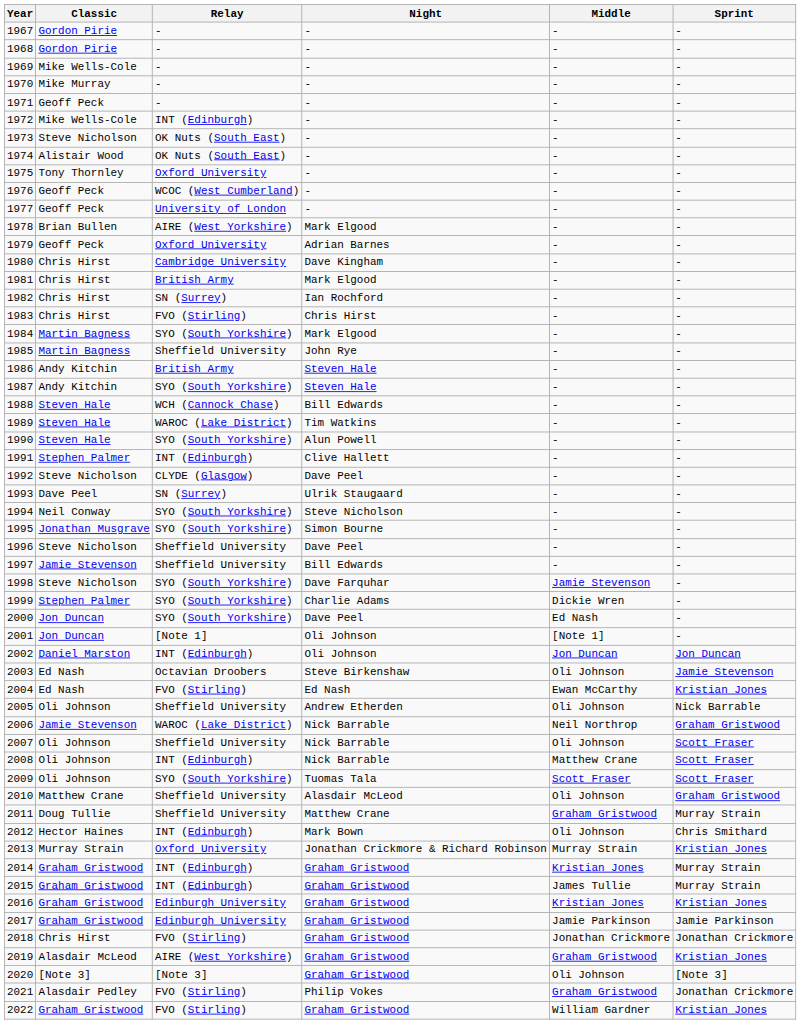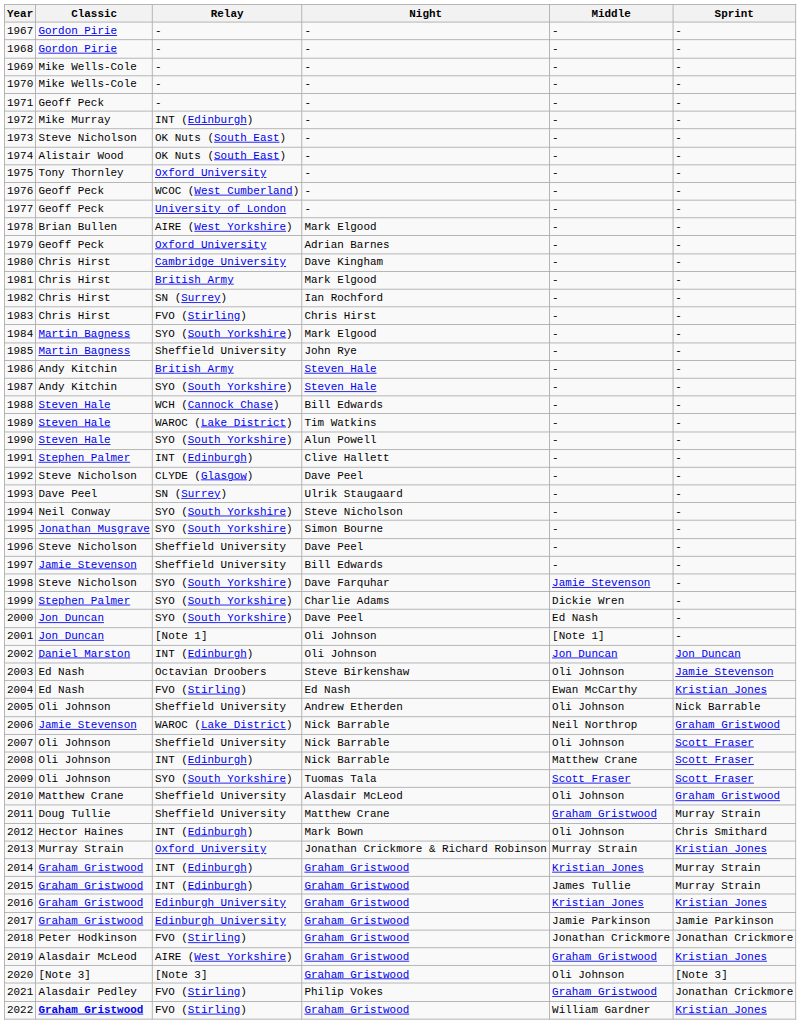 <table class=wikitable>
 <tr valign=top>
 <th>Year</th>
 <th>Classic</th>
 <th>Relay</th>
 <th>Night</th>
 <th>Middle</th>
 <th>Sprint</th>
 </tr>
 <tr valign=top>
 <td>1967</td>
 <td><a href='#'>Gordon Pirie</a></td>
 <td>-</td>
 <td>-</td>
 <td>-</td>
 <td>-</td>
 </tr>
 <tr valign=top>
 <td>1968</td>
 <td><a href='#'>Gordon Pirie</a></td>
 <td>-</td>
 <td>-</td>
 <td>-</td>
 <td>-</td>
 </tr>
 <tr valign=top>
 <td>1969</td>
 <td>Mike Wells-Cole</td>
 <td>-</td>
 <td>-</td>
 <td>-</td>
 <td>-</td>
 </tr>
 <tr valign=top>
 <td>1970</td>
-<td>Mike Murray</td>
+<td>Mike Wells-Cole</td>
 <td>-</td>
 <td>-</td>
 <td>-</td>
 <td>-</td>
 </tr>
 <tr valign=top>
 <td>1971</td>
 <td>Geoff Peck</td>
 <td>-</td>
 <td>-</td>
 <td>-</td>
 <td>-</td>
 </tr>
 <tr valign=top>
 <td>1972</td>
-<td>Mike Wells-Cole</td>
+<td>Mike Murray</td>
 <td>INT (<a href='#'>Edinburgh</a>)</td>
 <td>-</td>
 <td>-</td>
 <td>-</td>
 </tr>
 <tr valign=top>
 <td>1973</td>
 <td>Steve Nicholson</td>
 <td>OK Nuts (<a href='#'>South East</a>)</td>
 <td>-</td>
 <td>-</td>
 <td>-</td>
 </tr>
 <tr valign=top>
 <td>1974</td>
 <td>Alistair Wood</td>
 <td>OK Nuts (<a href='#'>South East</a>)</td>
 <td>-</td>
 <td>-</td>
 <td>-</td>
 </tr>
 <tr valign=top>
 <td>1975</td>
 <td>Tony Thornley</td>
 <td><a href='#'>Oxford University</a></td>
 <td>-</td>
 <td>-</td>
 <td>-</td>
 </tr>
 <tr valign=top>
 <td>1976</td>
 <td>Geoff Peck</td>
 <td>WCOC (<a href='#'>West Cumberland</a>)</td>
 <td>-</td>
 <td>-</td>
 <td>-</td>
 </tr>
 <tr valign=top>
 <td>1977</td>
 <td>Geoff Peck</td>
 <td><a href='#'>University of London</a></td>
 <td>-</td>
 <td>-</td>
 <td>-</td>
 </tr>
 <tr valign=top>
 <td>1978</td>
 <td>Brian Bullen</td>
 <td>AIRE (<a href='#'>West Yorkshire</a>)</td>
 <td>Mark Elgood</td>
 <td>-</td>
 <td>-</td>
 </tr>
 <tr valign=top>
 <td>1979</td>
 <td>Geoff Peck</td>
 <td><a href='#'>Oxford University</a></td>
 <td>Adrian Barnes</td>
 <td>-</td>
 <td>-</td>
 </tr>
 <tr valign=top>
 <td>1980</td>
 <td>Chris Hirst</td>
 <td><a href='#'>Cambridge University</a></td>
 <td>Dave Kingham</td>
 <td>-</td>
 <td>-</td>
 </tr>
 <tr valign=top>
 <td>1981</td>
 <td>Chris Hirst</td>
 <td><a href='#'>British Army</a></td>
 <td>Mark Elgood</td>
 <td>-</td>
 <td>-</td>
 </tr>
 <tr valign=top>
 <td>1982</td>
 <td>Chris Hirst</td>
 <td>SN (<a href='#'>Surrey</a>)</td>
 <td>Ian Rochford</td>
 <td>-</td>
 <td>-</td>
 </tr>
 <tr valign=top>
 <td>1983</td>
 <td>Chris Hirst</td>
 <td>FVO (<a href='#'>Stirling</a>)</td>
 <td>Chris Hirst</td>
 <td>-</td>
 <td>-</td>
 </tr>
 <tr valign=top>
 <td>1984</td>
 <td><a href='#'>Martin Bagness</a></td>
 <td>SYO (<a href='#'>South Yorkshire</a>)</td>
 <td>Mark Elgood</td>
 <td>-</td>
 <td>-</td>
 </tr>
 <tr valign=top>
 <td>1985</td>
 <td><a href='#'>Martin Bagness</a></td>
 <td>Sheffield University</td>
 <td>John Rye</td>
 <td>-</td>
 <td>-</td>
 </tr>
 <tr valign=top>
 <td>1986</td>
 <td>Andy Kitchin</td>
 <td><a href='#'>British Army</a></td>
 <td><a href='#'>Steven Hale</a></td>
 <td>-</td>
 <td>-</td>
 </tr>
 <tr valign=top>
 <td>1987</td>
 <td>Andy Kitchin</td>
 <td>SYO (<a href='#'>South Yorkshire</a>)</td>
 <td><a href='#'>Steven Hale</a></td>
 <td>-</td>
 <td>-</td>
 </tr>
 <tr valign=top>
 <td>1988</td>
 <td><a href='#'>Steven Hale</a></td>
 <td>WCH (<a href='#'>Cannock Chase</a>)</td>
 <td>Bill Edwards</td>
 <td>-</td>
 <td>-</td>
 </tr>
 <tr valign=top>
 <td>1989</td>
 <td><a href='#'>Steven Hale</a></td>
 <td>WAROC (<a href='#'>Lake District</a>)</td>
 <td>Tim Watkins</td>
 <td>-</td>
 <td>-</td>
 </tr>
 <tr valign=top>
 <td>1990</td>
 <td><a href='#'>Steven Hale</a></td>
 <td>SYO (<a href='#'>South Yorkshire</a>)</td>
 <td>Alun Powell</td>
 <td>-</td>
 <td>-</td>
 </tr>
 <tr valign=top>
 <td>1991</td>
 <td><a href='#'>Stephen Palmer</a></td>
 <td>INT (<a href='#'>Edinburgh</a>)</td>
 <td>Clive Hallett</td>
 <td>-</td>
 <td>-</td>
 </tr>
 <tr valign=top>
 <td>1992</td>
 <td>Steve Nicholson</td>
 <td>CLYDE (<a href='#'>Glasgow</a>)</td>
 <td>Dave Peel</td>
 <td>-</td>
 <td>-</td>
 </tr>
 <tr valign=top>
 <td>1993</td>
 <td>Dave Peel</td>
 <td>SN (<a href='#'>Surrey</a>)</td>
 <td>Ulrik Staugaard</td>
 <td>-</td>
 <td>-</td>
 </tr>
 <tr valign=top>
 <td>1994</td>
 <td>Neil Conway</td>
 <td>SYO (<a href='#'>South Yorkshire</a>)</td>
 <td>Steve Nicholson</td>
 <td>-</td>
 <td>-</td>
 </tr>
 <tr valign=top>
 <td>1995</td>
 <td><a href='#'>Jonathan Musgrave</a></td>
 <td>SYO (<a href='#'>South Yorkshire</a>)</td>
 <td>Simon Bourne</td>
 <td>-</td>
 <td>-</td>
 </tr>
 <tr valign=top>
 <td>1996</td>
 <td>Steve Nicholson</td>
 <td>Sheffield University</td>
 <td>Dave Peel</td>
 <td>-</td>
 <td>-</td>
 </tr>
 <tr valign=top>
 <td>1997</td>
 <td><a href='#'>Jamie Stevenson</a></td>
 <td>Sheffield University</td>
 <td>Bill Edwards</td>
 <td>-</td>
 <td>-</td>
 </tr>
 <tr valign=top>
 <td>1998</td>
 <td>Steve Nicholson</td>
 <td>SYO (<a href='#'>South Yorkshire</a>)</td>
 <td>Dave Farquhar</td>
 <td><a href='#'>Jamie Stevenson</a></td>
 <td>-</td>
 </tr>
 <tr valign=top>
 <td>1999</td>
 <td><a href='#'>Stephen Palmer</a></td>
 <td>SYO (<a href='#'>South Yorkshire</a>)</td>
 <td>Charlie Adams</td>
 <td>Dickie Wren</td>
 <td>-</td>
 </tr>
 <tr valign=top>
 <td>2000</td>
 <td><a href='#'>Jon Duncan</a></td>
 <td>SYO (<a href='#'>South Yorkshire</a>)</td>
 <td>Dave Peel</td>
 <td>Ed Nash</td>
 <td>-</td>
 </tr>
 <tr valign=top>
 <td>2001</td>
 <td><a href='#'>Jon Duncan</a></td>
 <td>[Note 1]</td>
 <td>Oli Johnson</td>
 <td>[Note 1]</td>
 <td>-</td>
 </tr>
 <tr valign=top>
 <td>2002</td>
 <td><a href='#'>Daniel Marston</a></td>
 <td>INT (<a href='#'>Edinburgh</a>)</td>
 <td>Oli Johnson</td>
 <td><a href='#'>Jon Duncan</a></td>
 <td><a href='#'>Jon Duncan</a></td>
 </tr>
 <tr valign=top>
 <td>2003</td>
 <td>Ed Nash</td>
 <td>Octavian Droobers</td>
 <td>Steve Birkenshaw</td>
 <td>Oli Johnson</td>
 <td><a href='#'>Jamie Stevenson</a></td>
 </tr>
 <tr valign=top>
 <td>2004</td>
 <td>Ed Nash</td>
 <td>FVO (<a href='#'>Stirling</a>)</td>
 <td>Ed Nash</td>
 <td>Ewan McCarthy</td>
 <td><a href='#'>Kristian Jones</a></td>
 </tr>
 <tr valign=top>
 <td>2005</td>
 <td>Oli Johnson</td>
 <td>Sheffield University</td>
 <td>Andrew Etherden</td>
 <td>Oli Johnson</td>
 <td>Nick Barrable</td>
 </tr>
 <tr valign=top>
 <td>2006</td>
 <td><a href='#'>Jamie Stevenson</a></td>
 <td>WAROC (<a href='#'>Lake District</a>)</td>
 <td>Nick Barrable</td>
 <td>Neil Northrop</td>
 <td><a href='#'>Graham Gristwood</a></td>
 </tr>
 <tr valign=top>
 <td>2007</td>
 <td>Oli Johnson</td>
 <td>Sheffield University</td>
 <td>Nick Barrable</td>
 <td>Oli Johnson</td>
 <td><a href='#'>Scott Fraser</a></td>
 </tr>
 <tr valign=top>
 <td>2008</td>
 <td>Oli Johnson</td>
 <td>INT (<a href='#'>Edinburgh</a>)</td>
 <td>Nick Barrable</td>
 <td>Matthew Crane</td>
 <td><a href='#'>Scott Fraser</a></td>
 </tr>
 <tr valign=top>
 <td>2009</td>
 <td>Oli Johnson</td>
 <td>SYO (<a href='#'>South Yorkshire</a>)</td>
 <td>Tuomas Tala</td>
 <td><a href='#'>Scott Fraser</a></td>
 <td><a href='#'>Scott Fraser</a></td>
 </tr>
 <tr valign=top>
 <td>2010</td>
 <td>Matthew Crane</td>
 <td>Sheffield University</td>
 <td>Alasdair McLeod</td>
 <td>Oli Johnson</td>
 <td><a href='#'>Graham Gristwood</a></td>
 </tr>
 <tr valign=top>
 <td>2011</td>
 <td>Doug Tullie</td>
 <td>Sheffield University</td>
 <td>Matthew Crane</td>
 <td><a href='#'>Graham Gristwood</a></td>
 <td>Murray Strain</td>
 </tr>
 <tr valign=top>
 <td>2012</td>
 <td>Hector Haines</td>
 <td>INT (<a href='#'>Edinburgh</a>)</td>
 <td>Mark Bown</td>
 <td>Oli Johnson</td>
 <td>Chris Smithard</td>
 </tr>
 <tr valign=top>
 <td>2013</td>
 <td>Murray Strain</td>
 <td><a href='#'>Oxford University</a></td>
 <td>Jonathan Crickmore & Richard Robinson</td>
 <td>Murray Strain</td>
 <td><a href='#'>Kristian Jones</a></td>
 </tr>
 <tr valign=top>
 <td>2014</td>
 <td><a href='#'>Graham Gristwood</a></td>
 <td>INT (<a href='#'>Edinburgh</a>)</td>
 <td><a href='#'>Graham Gristwood</a></td>
 <td><a href='#'>Kristian Jones</a></td>
 <td>Murray Strain</td>
 </tr>
 <tr valign=top>
 <td>2015</td>
 <td><a href='#'>Graham Gristwood</a></td>
 <td>INT (<a href='#'>Edinburgh</a>)</td>
 <td><a href='#'>Graham Gristwood</a></td>
 <td>James Tullie</td>
 <td>Murray Strain</td>
 </tr>
 <tr valign=top>
 <td>2016</td>
 <td><a href='#'>Graham Gristwood</a></td>
 <td><a href='#'>Edinburgh University</a></td>
 <td><a href='#'>Graham Gristwood</a></td>
 <td><a href='#'>Kristian Jones</a></td>
 <td><a href='#'>Kristian Jones</a></td>
 </tr>
 <tr valign=top>
 <td>2017</td>
 <td><a href='#'>Graham Gristwood</a></td>
 <td><a href='#'>Edinburgh University</a></td>
 <td><a href='#'>Graham Gristwood</a></td>
 <td>Jamie Parkinson</td>
 <td>Jamie Parkinson</td>
 </tr>
 <tr valign=top>
 <td>2018</td>
-<td>Chris Hirst</td>
+<td>Peter Hodkinson</td>
 <td>FVO (<a href='#'>Stirling</a>)</td>
 <td><a href='#'>Graham Gristwood</a></td>
 <td>Jonathan Crickmore</td>
 <td>Jonathan Crickmore</td>
 </tr>
 <tr valign=top>
 <td>2019</td>
 <td>Alasdair McLeod</td>
 <td>AIRE (<a href='#'>West Yorkshire</a>)</td>
 <td><a href='#'>Graham Gristwood</a></td>
 <td><a href='#'>Graham Gristwood</a></td>
 <td><a href='#'>Kristian Jones</a></td>
 </tr>
 <tr valign=top>
 <td>2020</td>
 <td>[Note 3]</td>
 <td>[Note 3]</td>
 <td><a href='#'>Graham Gristwood</a></td>
 <td>Oli Johnson</td>
 <td>[Note 3]</td>
 </tr>
 <tr valign=top>
 <td>2021</td>
 <td>Alasdair Pedley</td>
 <td>FVO (<a href='#'>Stirling</a>)</td>
 <td>Philip Vokes</td>
 <td><a href='#'>Graham Gristwood</a></td>
 <td>Jonathan Crickmore</td>
 </tr>
 <tr valign=top>
 <td>2022</td>
-<td><a href='#'>Graham Gristwood</a></td>
+<td><strong><a href='#'>Graham Gristwood</a></strong></td>
 <td>FVO (<a href='#'>Stirling</a>)</td>
 <td><a href='#'>Graham Gristwood</a></td>
 <td>William Gardner</td>
 <td><a href='#'>Kristian Jones</a></td>
 </tr>
 </table>
